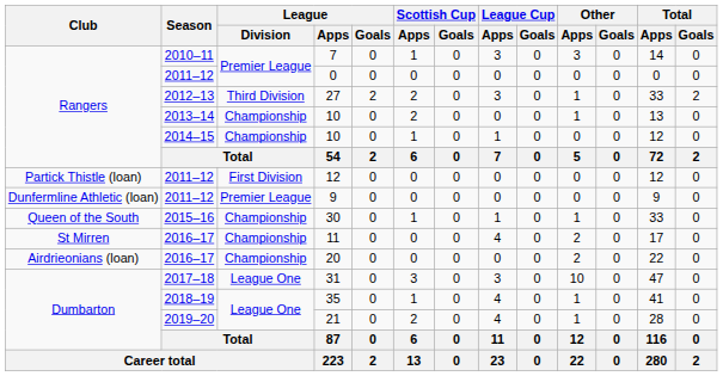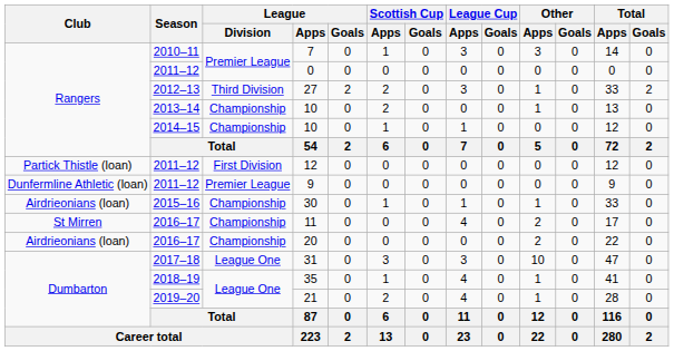 <table class="wikitable" style="text-align:center">
 <tr>
 <th rowspan=2>Club</th>
 <th rowspan=2>Season</th>
 <th colspan=3>League</th>
 <th colspan=2><a href='#'>Scottish Cup</a></th>
 <th colspan=2><a href='#'>League Cup</a></th>
 <th colspan=2>Other</th>
 <th colspan=2>Total</th>
 </tr>
 <tr>
 <th>Division</th>
 <th>Apps</th>
 <th>Goals</th>
 <th>Apps</th>
 <th>Goals</th>
 <th>Apps</th>
 <th>Goals</th>
 <th>Apps</th>
 <th>Goals</th>
 <th>Apps</th>
 <th>Goals</th>
 </tr>
 <tr>
 <td rowspan=6><a href='#'>Rangers</a></td>
 <td><a href='#'>2010–11</a></td>
 <td rowspan="2"><a href='#'>Premier League</a></td>
 <td>7</td>
 <td>0</td>
 <td>1</td>
 <td>0</td>
 <td>3</td>
 <td>0</td>
 <td>3</td>
 <td>0</td>
 <td>14</td>
 <td>0</td>
 </tr>
 <tr>
 <td><a href='#'>2011–12</a></td>
 <td>0</td>
 <td>0</td>
 <td>0</td>
 <td>0</td>
 <td>0</td>
 <td>0</td>
 <td>0</td>
 <td>0</td>
 <td>0</td>
 <td>0</td>
 </tr>
 <tr>
 <td><a href='#'>2012–13</a></td>
 <td><a href='#'>Third Division</a></td>
 <td>27</td>
 <td>2</td>
 <td>2</td>
 <td>0</td>
 <td>3</td>
 <td>0</td>
 <td>1</td>
 <td>0</td>
 <td>33</td>
 <td>2</td>
 </tr>
 <tr>
 <td><a href='#'>2013–14</a></td>
 <td><a href='#'>Championship</a></td>
 <td>10</td>
 <td>0</td>
 <td>2</td>
 <td>0</td>
 <td>0</td>
 <td>0</td>
 <td>1</td>
 <td>0</td>
 <td>13</td>
 <td>0</td>
 </tr>
 <tr>
 <td><a href='#'>2014–15</a></td>
 <td><a href='#'>Championship</a></td>
 <td>10</td>
 <td>0</td>
 <td>1</td>
 <td>0</td>
 <td>1</td>
 <td>0</td>
 <td>0</td>
 <td>0</td>
 <td>12</td>
 <td>0</td>
 </tr>
 <tr>
 <th colspan="2">Total</th>
 <th>54</th>
 <th>2</th>
 <th>6</th>
 <th>0</th>
 <th>7</th>
 <th>0</th>
 <th>5</th>
 <th>0</th>
 <th>72</th>
 <th>2</th>
 </tr>
 <tr>
 <td><a href='#'>Partick Thistle</a> (loan)</td>
 <td><a href='#'>2011–12</a></td>
 <td><a href='#'>First Division</a></td>
 <td>12</td>
 <td>0</td>
 <td>0</td>
 <td>0</td>
 <td>0</td>
 <td>0</td>
 <td>0</td>
 <td>0</td>
 <td>12</td>
 <td>0</td>
 </tr>
 <tr>
 <td><a href='#'>Dunfermline Athletic</a> (loan)</td>
 <td><a href='#'>2011–12</a></td>
 <td><a href='#'>Premier League</a></td>
 <td>9</td>
 <td>0</td>
 <td>0</td>
 <td>0</td>
 <td>0</td>
 <td>0</td>
 <td>0</td>
 <td>0</td>
 <td>9</td>
 <td>0</td>
 </tr>
 <tr>
-<td><a href='#'>Queen of the South</a></td>
+<td><a href='#'>Airdrieonians</a> (loan)</td>
 <td><a href='#'>2015–16</a></td>
 <td><a href='#'>Championship</a></td>
 <td>30</td>
 <td>0</td>
 <td>1</td>
 <td>0</td>
 <td>1</td>
 <td>0</td>
 <td>1</td>
 <td>0</td>
 <td>33</td>
 <td>0</td>
 </tr>
 <tr>
 <td><a href='#'>St Mirren</a></td>
 <td><a href='#'>2016–17</a></td>
 <td><a href='#'>Championship</a></td>
 <td>11</td>
 <td>0</td>
 <td>0</td>
 <td>0</td>
 <td>4</td>
 <td>0</td>
 <td>2</td>
 <td>0</td>
 <td>17</td>
 <td>0</td>
 </tr>
 <tr>
 <td><a href='#'>Airdrieonians</a> (loan)</td>
 <td><a href='#'>2016–17</a></td>
 <td><a href='#'>Championship</a></td>
 <td>20</td>
 <td>0</td>
 <td>0</td>
 <td>0</td>
 <td>0</td>
 <td>0</td>
 <td>2</td>
 <td>0</td>
 <td>22</td>
 <td>0</td>
 </tr>
 <tr>
 <td rowspan="4"><a href='#'>Dumbarton</a></td>
 <td><a href='#'>2017–18</a></td>
 <td><a href='#'>League One</a></td>
 <td>31</td>
 <td>0</td>
 <td>3</td>
 <td>0</td>
 <td>3</td>
 <td>0</td>
 <td>10</td>
 <td>0</td>
 <td>47</td>
 <td>0</td>
 </tr>
 <tr>
 <td><a href='#'>2018–19</a></td>
 <td rowspan="2"><a href='#'>League One</a></td>
 <td>35</td>
 <td>0</td>
 <td>1</td>
 <td>0</td>
 <td>4</td>
 <td>0</td>
 <td>1</td>
 <td>0</td>
 <td>41</td>
 <td>0</td>
 </tr>
 <tr>
 <td><a href='#'>2019–20</a></td>
 <td>21</td>
 <td>0</td>
 <td>2</td>
 <td>0</td>
 <td>4</td>
 <td>0</td>
 <td>1</td>
 <td>0</td>
 <td>28</td>
 <td>0</td>
 </tr>
 <tr>
 <th colspan="2">Total</th>
 <th>87</th>
 <th>0</th>
 <th>6</th>
 <th>0</th>
 <th>11</th>
 <th>0</th>
 <th>12</th>
 <th>0</th>
 <th>116</th>
 <th>0</th>
 </tr>
 <tr>
 <th colspan="3">Career total</th>
 <th>223</th>
 <th>2</th>
 <th>13</th>
 <th>0</th>
 <th>23</th>
 <th>0</th>
 <th>22</th>
 <th>0</th>
 <th>280</th>
 <th>2</th>
 </tr>
 </table>
